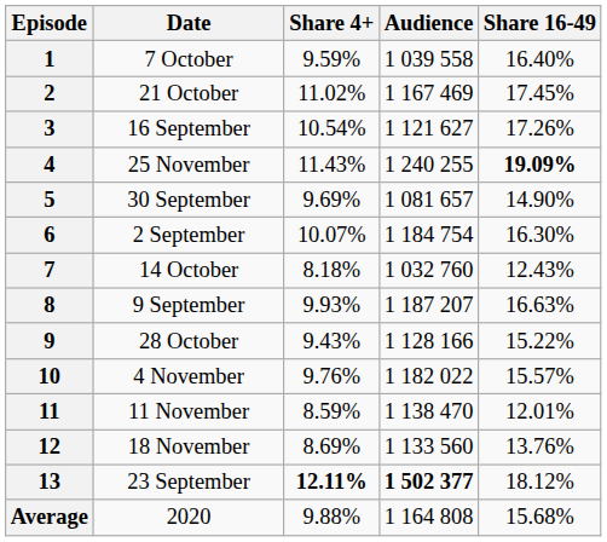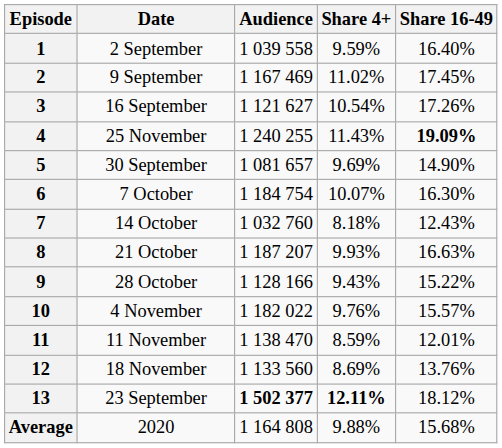 <table class="wikitable sortable" style="text-align:center">
 <tr>
 <th>Episode</th>
 <th scope="col" style="width:130px;">Date</th>
+<th>Audience</th>
 <th>Share 4+</th>
-<th>Audience</th>
 <th>Share 16-49</th>
 </tr>
 <tr>
 <th>1</th>
-<td>7 October</td>
+<td>2 September</td>
+<td>1 039 558</td>
 <td>9.59%</td>
-<td>1 039 558</td>
 <td>16.40%</td>
 </tr>
 <tr>
 <th>2</th>
-<td>21 October</td>
+<td>9 September</td>
+<td>1 167 469</td>
 <td>11.02%</td>
-<td>1 167 469</td>
 <td>17.45%</td>
 </tr>
 <tr>
 <th>3</th>
 <td>16 September</td>
+<td>1 121 627</td>
 <td>10.54%</td>
-<td>1 121 627</td>
 <td>17.26%</td>
 </tr>
 <tr>
 <th>4</th>
 <td>25 November</td>
+<td>1 240 255</td>
 <td>11.43%</td>
-<td>1 240 255</td>
 <td><strong>19.09%</strong></td>
 </tr>
 <tr>
 <th>5</th>
 <td>30 September</td>
+<td>1 081 657</td>
 <td>9.69%</td>
-<td>1 081 657</td>
 <td>14.90%</td>
 </tr>
 <tr>
 <th>6</th>
-<td>2 September</td>
+<td>7 October</td>
+<td>1 184 754</td>
 <td>10.07%</td>
-<td>1 184 754</td>
 <td>16.30%</td>
 </tr>
 <tr>
 <th>7</th>
 <td>14 October</td>
+<td>1 032 760</td>
 <td>8.18%</td>
-<td>1 032 760</td>
 <td>12.43%</td>
 </tr>
 <tr>
 <th>8</th>
-<td>9 September</td>
+<td>21 October</td>
+<td>1 187 207</td>
 <td>9.93%</td>
-<td>1 187 207</td>
 <td>16.63%</td>
 </tr>
 <tr>
 <th>9</th>
 <td>28 October</td>
+<td>1 128 166</td>
 <td>9.43%</td>
-<td>1 128 166</td>
 <td>15.22%</td>
 </tr>
 <tr>
 <th>10</th>
 <td>4 November</td>
+<td>1 182 022</td>
 <td>9.76%</td>
-<td>1 182 022</td>
 <td>15.57%</td>
 </tr>
 <tr>
 <th>11</th>
 <td>11 November</td>
+<td>1 138 470</td>
 <td>8.59%</td>
-<td>1 138 470</td>
 <td>12.01%</td>
 </tr>
 <tr>
 <th>12</th>
 <td>18 November</td>
+<td>1 133 560</td>
 <td>8.69%</td>
-<td>1 133 560</td>
 <td>13.76%</td>
 </tr>
 <tr>
 <th>13</th>
 <td>23 September</td>
+<td><strong>1 502 377</strong></td>
 <td><strong>12.11%</strong></td>
-<td><strong>1 502 377</strong></td>
 <td>18.12%</td>
 </tr>
 <tr>
 <th>Average</th>
 <td>2020</td>
+<td>1 164 808</td>
 <td>9.88%</td>
-<td>1 164 808</td>
 <td>15.68%</td>
 </tr>
 </table>
